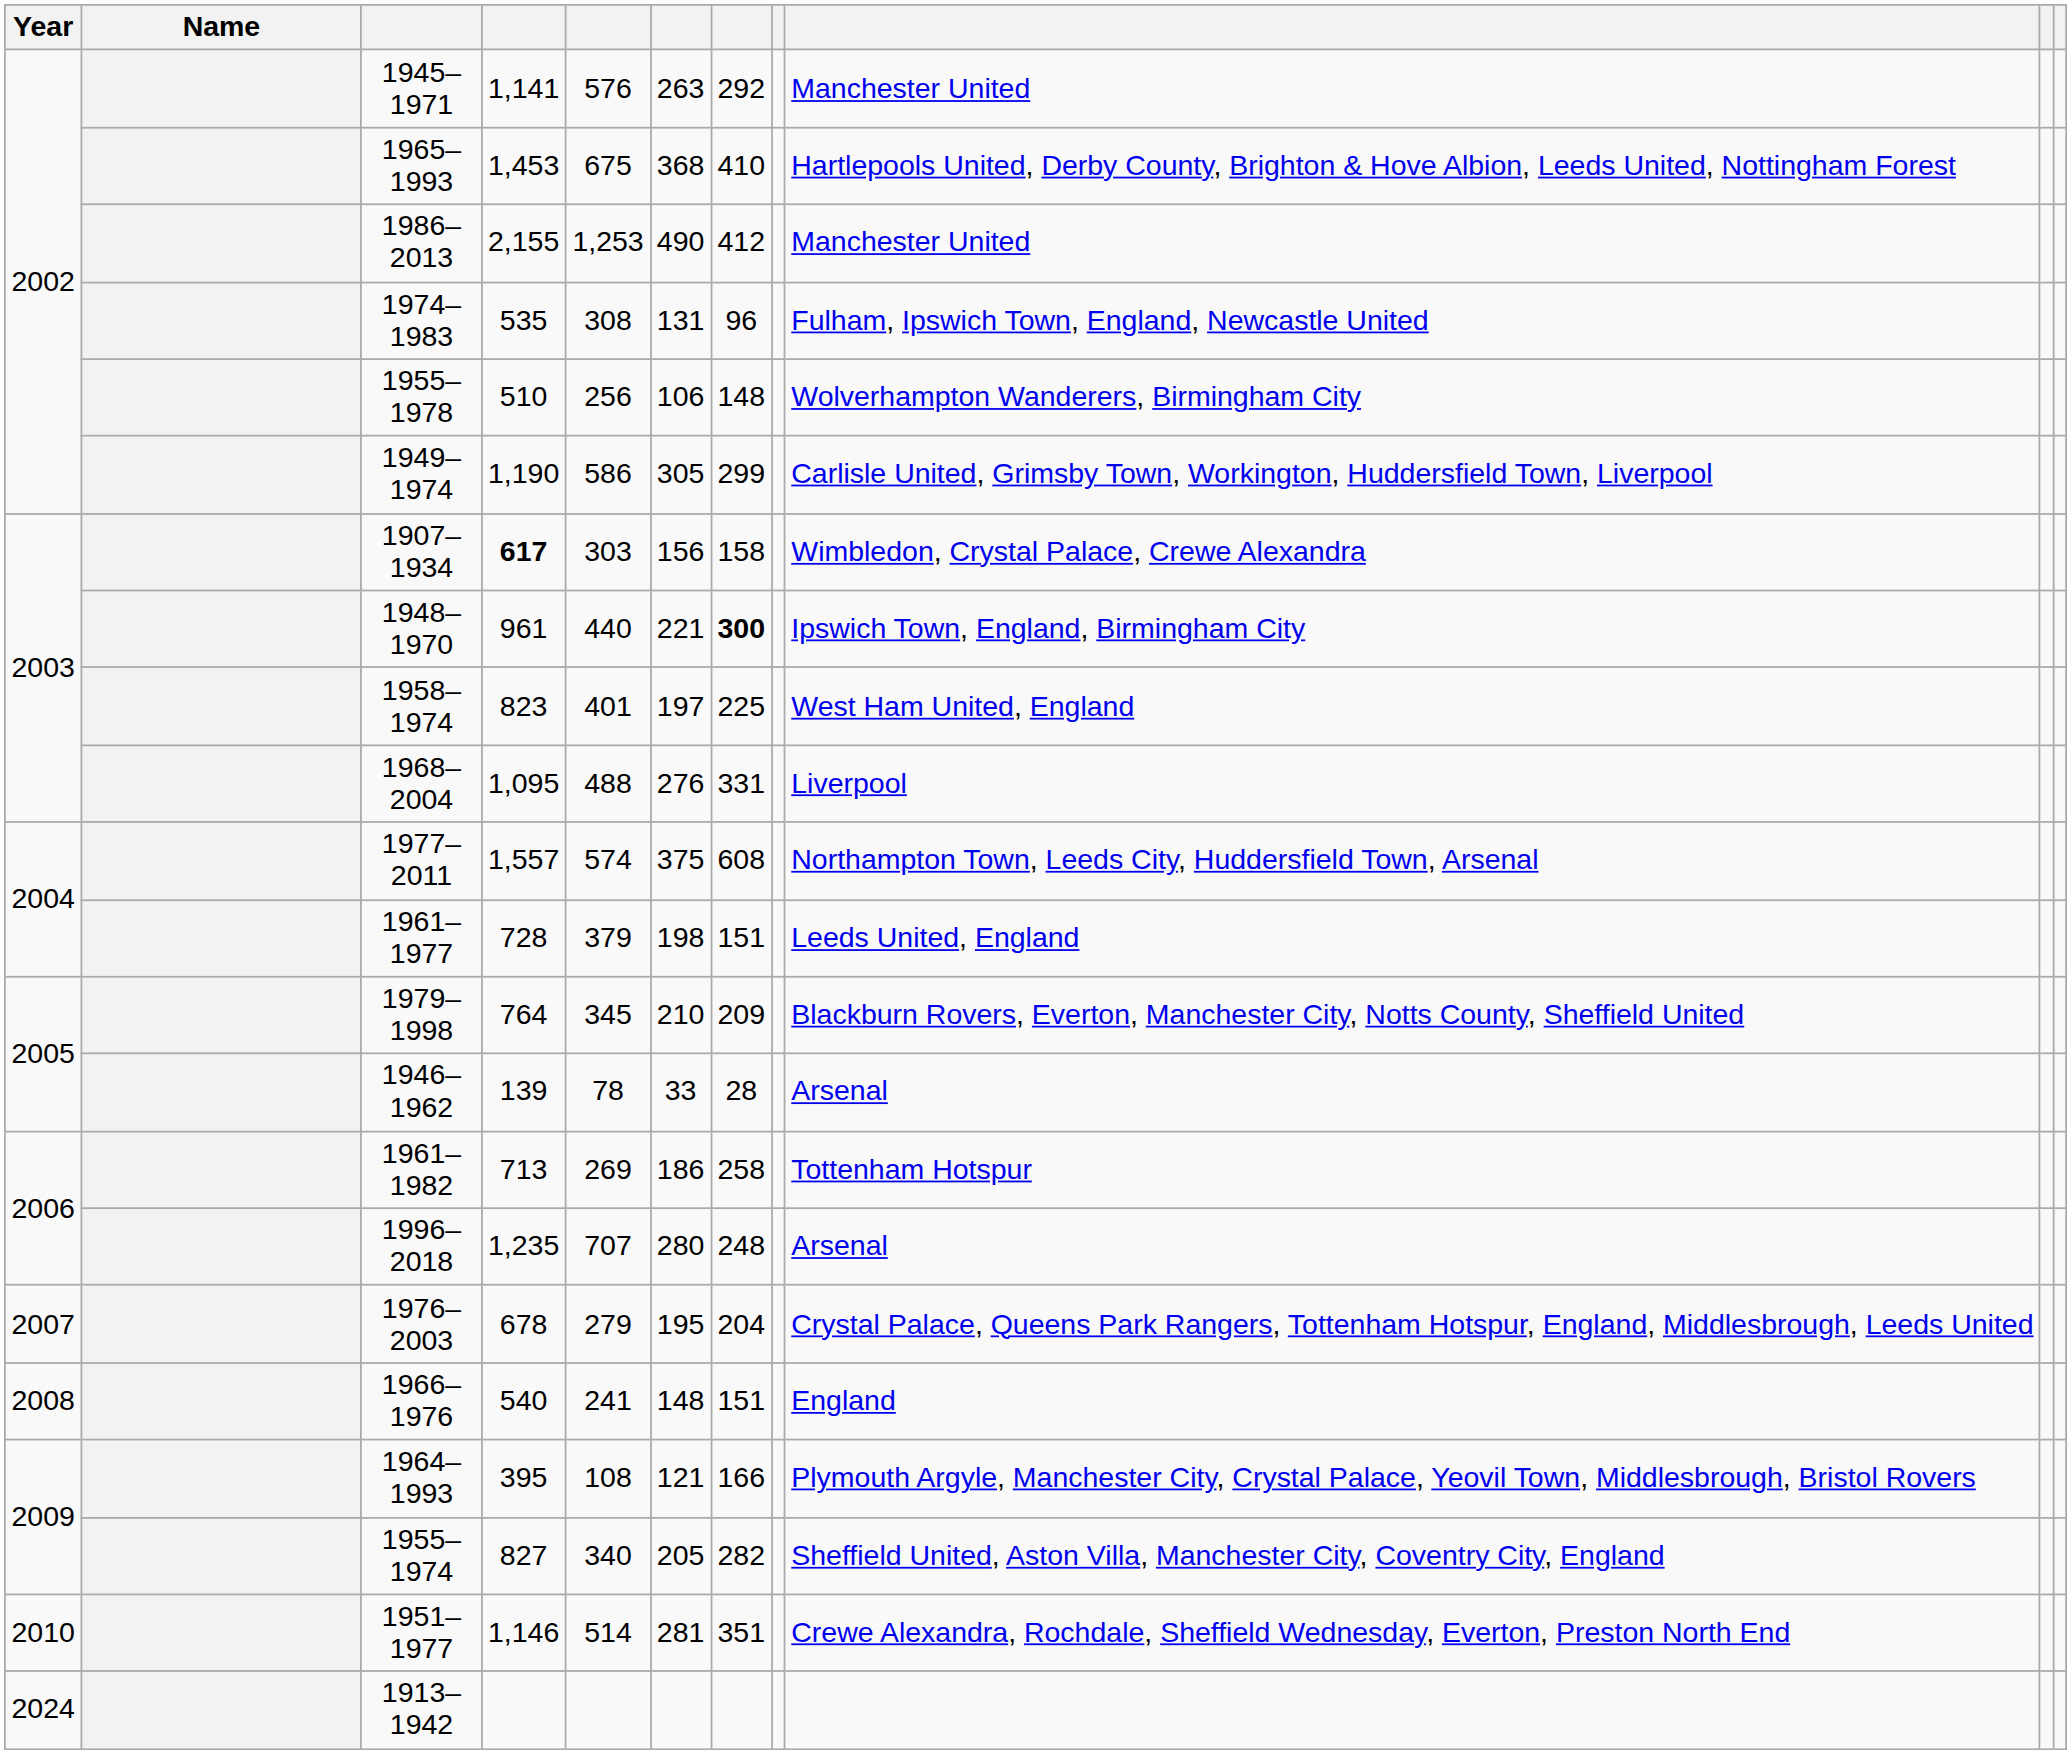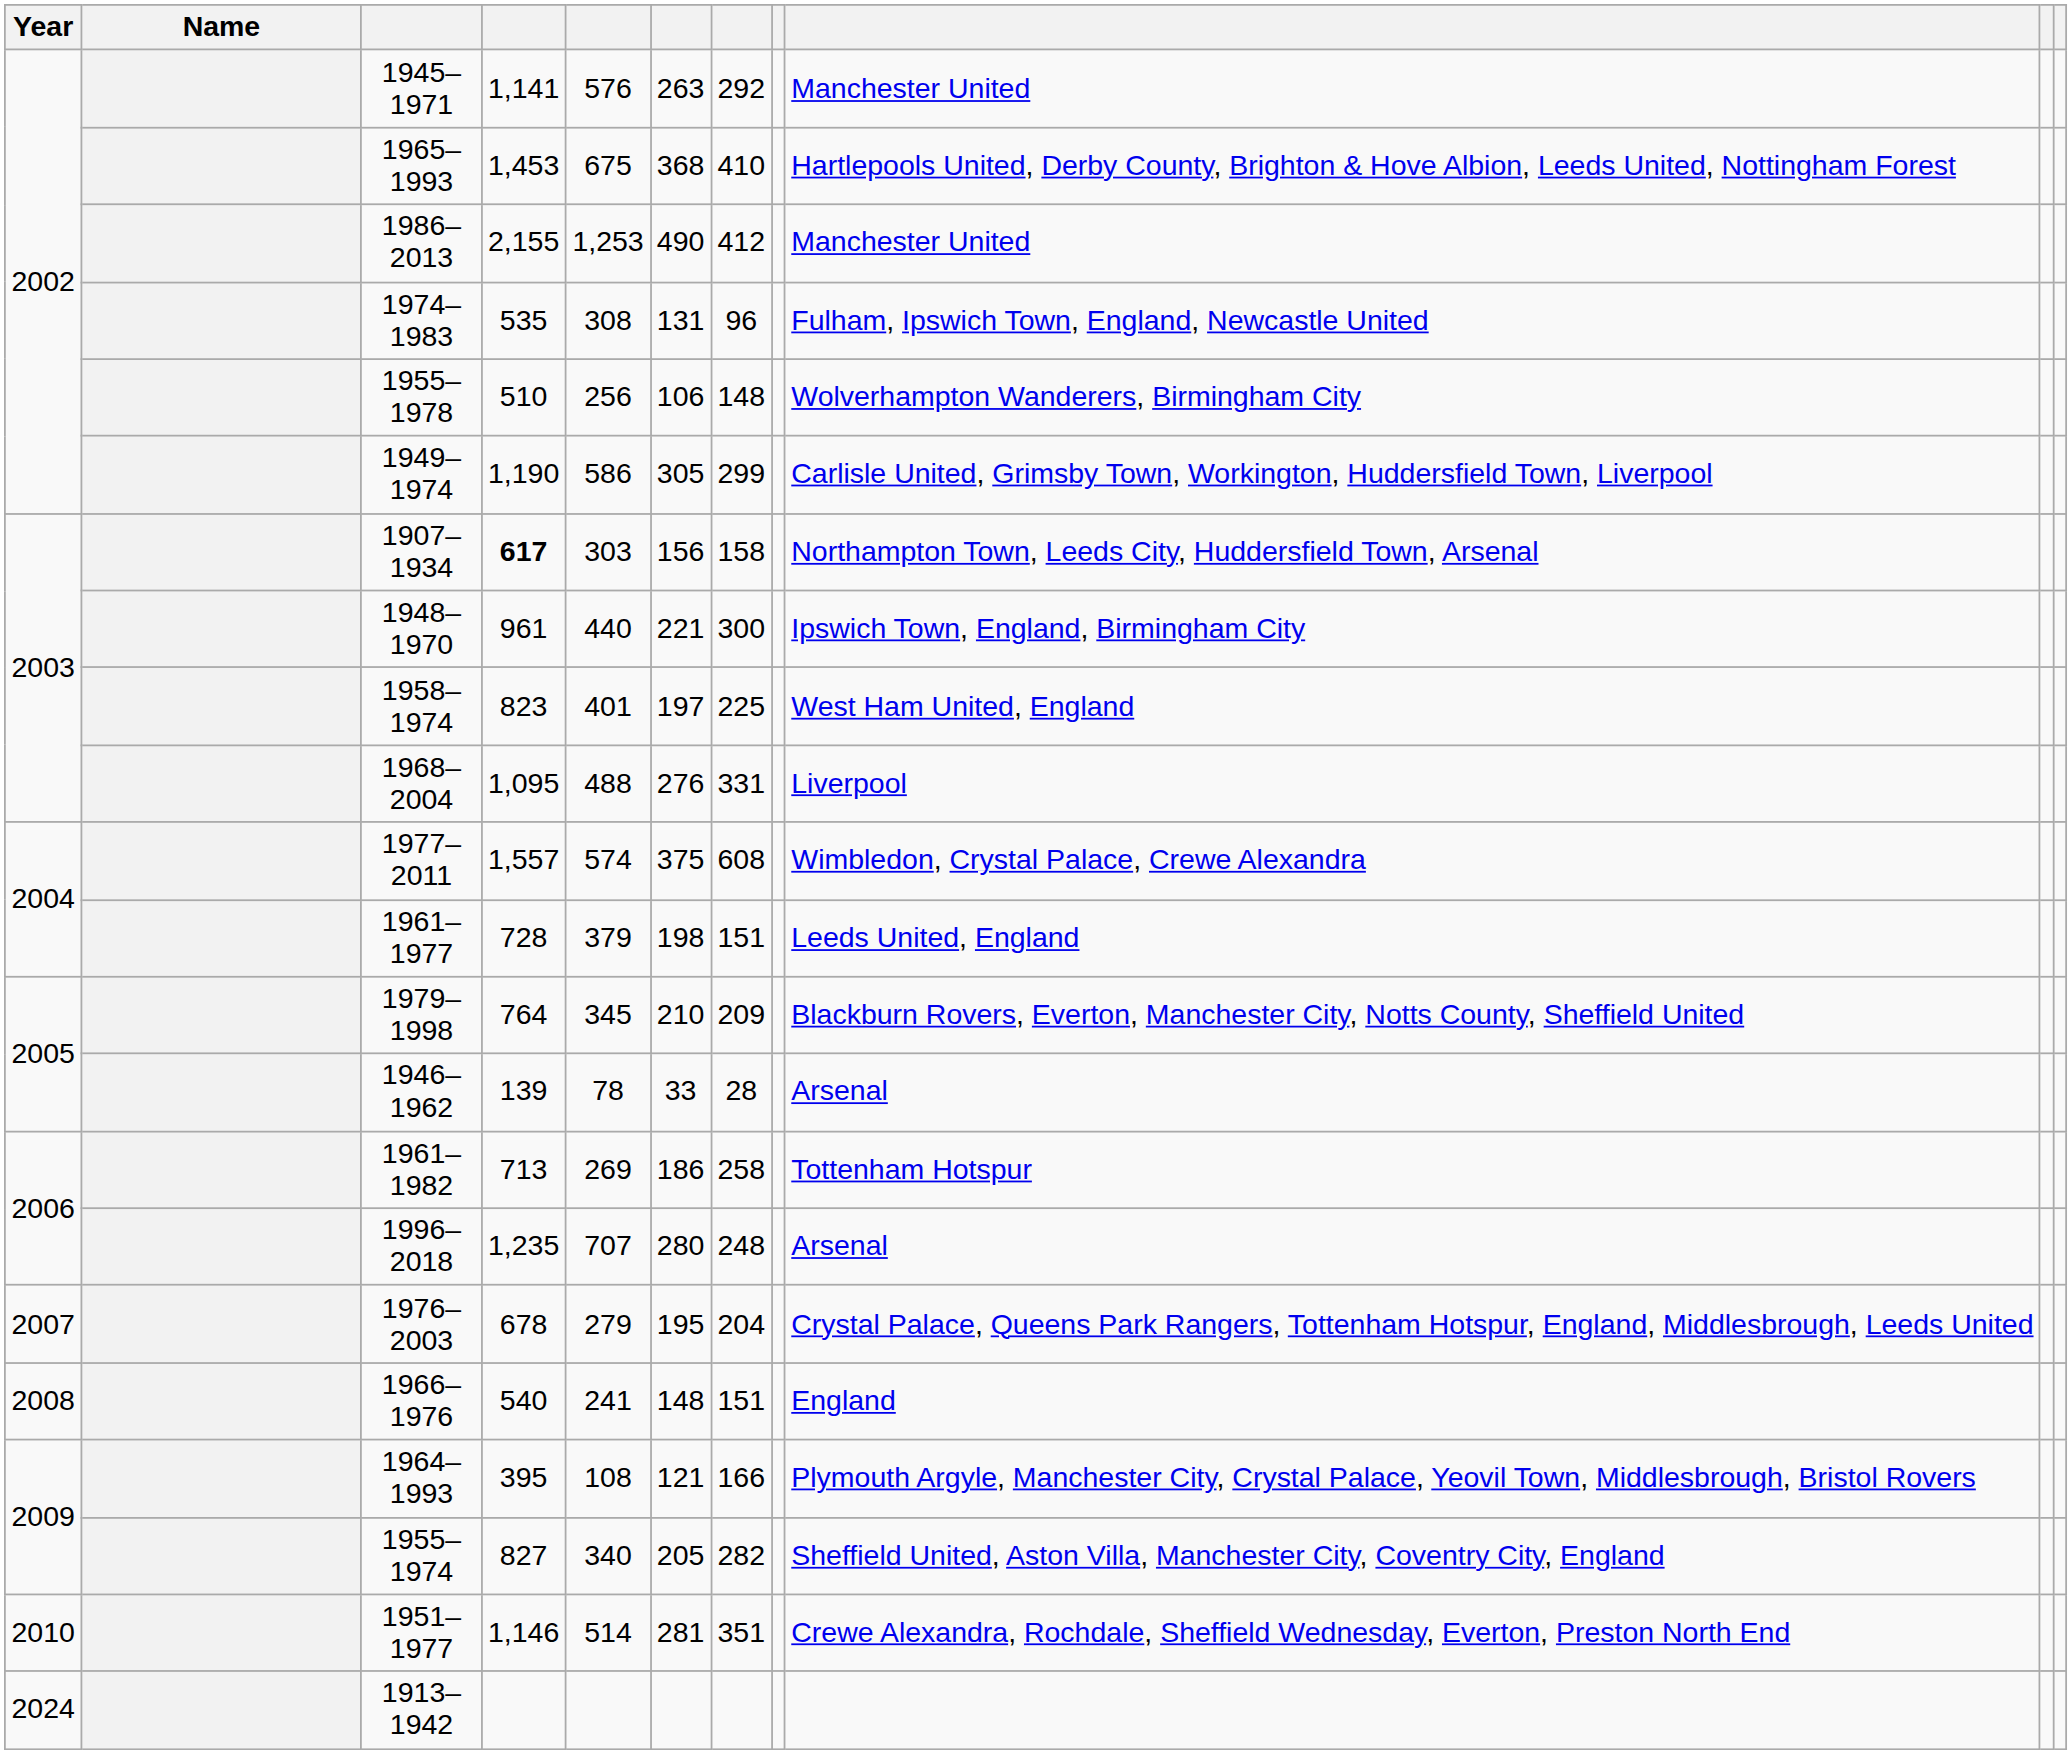 <table class="wikitable sortable plainrowheaders" style="text-align: center">
 <tr>
 <th scope="col">Year</th>
 <th scope="col" style="width: 150px;">Name</th>
 <th scope="col" style="width: 60px;"></th>
 <th scope="col"></th>
 <th scope="col"></th>
 <th scope="col"></th>
 <th scope="col"></th>
 <th scope="col"></th>
 <th scope="col"></th>
 <th scope="col" class="unsortable"></th>
 <th scope="col" class="unsortable"></th>
 </tr>
 <tr>
 <td rowspan="6">2002</td>
 <th scope="row"> </th>
 <td>1945–1971</td>
 <td>1,141</td>
 <td>576</td>
 <td>263</td>
 <td>292</td>
 <td></td>
 <td style="text-align:left;"><a href='#'>Manchester United</a></td>
 <td></td>
 <td></td>
 </tr>
 <tr>
 <th scope="row"> </th>
 <td>1965–1993</td>
 <td>1,453</td>
 <td>675</td>
 <td>368</td>
 <td>410</td>
 <td></td>
 <td style="text-align:left;"><a href='#'>Hartlepools United</a>, <a href='#'>Derby County</a>, <a href='#'>Brighton & Hove Albion</a>, <a href='#'>Leeds United</a>, <a href='#'>Nottingham Forest</a></td>
 <td></td>
 <td></td>
 </tr>
 <tr>
 <th scope="row"> </th>
 <td>1986–2013</td>
 <td>2,155</td>
 <td>1,253</td>
 <td>490</td>
 <td>412</td>
 <td></td>
 <td style="text-align:left;"><a href='#'>Manchester United</a></td>
 <td></td>
 <td></td>
 </tr>
 <tr>
 <th scope="row"> </th>
 <td>1974–1983</td>
 <td>535</td>
 <td>308</td>
 <td>131</td>
 <td>96</td>
 <td></td>
 <td style="text-align:left;"><a href='#'>Fulham</a>, <a href='#'>Ipswich Town</a>, <a href='#'>England</a>, <a href='#'>Newcastle United</a></td>
 <td></td>
 <td></td>
 </tr>
 <tr>
 <th scope="row"> </th>
 <td>1955–1978</td>
 <td>510</td>
 <td>256</td>
 <td>106</td>
 <td>148</td>
 <td></td>
 <td style="text-align:left;"><a href='#'>Wolverhampton Wanderers</a>, <a href='#'>Birmingham City</a></td>
 <td></td>
 <td></td>
 </tr>
 <tr>
 <th scope="row"> </th>
 <td>1949–1974</td>
 <td>1,190</td>
 <td>586</td>
 <td>305</td>
 <td>299</td>
 <td></td>
 <td style="text-align:left;"><a href='#'>Carlisle United</a>, <a href='#'>Grimsby Town</a>, <a href='#'>Workington</a>, <a href='#'>Huddersfield Town</a>, <a href='#'>Liverpool</a></td>
 <td></td>
 <td></td>
 </tr>
 <tr>
 <td rowspan="4">2003</td>
 <th scope="row"> </th>
 <td>1907–1934</td>
 <td><strong>617</strong></td>
 <td>303</td>
 <td>156</td>
 <td>158</td>
 <td></td>
-<td style="text-align:left;"><a href='#'>Wimbledon</a>, <a href='#'>Crystal Palace</a>, <a href='#'>Crewe Alexandra</a></td>
+<td style="text-align:left;"><a href='#'>Northampton Town</a>, <a href='#'>Leeds City</a>, <a href='#'>Huddersfield Town</a>, <a href='#'>Arsenal</a></td>
 <td></td>
 <td></td>
 </tr>
 <tr>
 <th scope="row"> </th>
 <td>1948–1970</td>
 <td>961</td>
 <td>440</td>
 <td>221</td>
-<td><strong>300</strong></td>
+<td>300</td>
 <td></td>
 <td style="text-align:left;"><a href='#'>Ipswich Town</a>, <a href='#'>England</a>, <a href='#'>Birmingham City</a></td>
 <td></td>
 <td></td>
 </tr>
 <tr>
 <th scope="row"> </th>
 <td>1958–1974</td>
 <td>823</td>
 <td>401</td>
 <td>197</td>
 <td>225</td>
 <td></td>
 <td style="text-align:left;"><a href='#'>West Ham United</a>, <a href='#'>England</a></td>
 <td></td>
 <td></td>
 </tr>
 <tr>
 <th scope="row"> </th>
 <td>1968–2004</td>
 <td>1,095</td>
 <td>488</td>
 <td>276</td>
 <td>331</td>
 <td></td>
 <td style="text-align:left;"><a href='#'>Liverpool</a></td>
 <td></td>
 <td></td>
 </tr>
 <tr>
 <td rowspan="2">2004</td>
 <th scope="row"> </th>
 <td>1977–2011</td>
 <td>1,557</td>
 <td>574</td>
 <td>375</td>
 <td>608</td>
 <td></td>
-<td style="text-align:left;"><a href='#'>Northampton Town</a>, <a href='#'>Leeds City</a>, <a href='#'>Huddersfield Town</a>, <a href='#'>Arsenal</a></td>
+<td style="text-align:left;"><a href='#'>Wimbledon</a>, <a href='#'>Crystal Palace</a>, <a href='#'>Crewe Alexandra</a></td>
 <td></td>
 <td></td>
 </tr>
 <tr>
 <th scope="row"> </th>
 <td>1961–1977</td>
 <td>728</td>
 <td>379</td>
 <td>198</td>
 <td>151</td>
 <td></td>
 <td style="text-align:left;"><a href='#'>Leeds United</a>, <a href='#'>England</a></td>
 <td></td>
 <td></td>
 </tr>
 <tr>
 <td rowspan="2">2005</td>
 <th scope="row"> </th>
 <td>1979–1998</td>
 <td>764</td>
 <td>345</td>
 <td>210</td>
 <td>209</td>
 <td></td>
 <td style="text-align:left;"><a href='#'>Blackburn Rovers</a>, <a href='#'>Everton</a>, <a href='#'>Manchester City</a>, <a href='#'>Notts County</a>, <a href='#'>Sheffield United</a></td>
 <td></td>
 <td></td>
 </tr>
 <tr>
 <th scope="row"> </th>
 <td>1946–1962</td>
 <td>139</td>
 <td>78</td>
 <td>33</td>
 <td>28</td>
 <td></td>
 <td style="text-align:left;"><a href='#'>Arsenal</a></td>
 <td></td>
 <td></td>
 </tr>
 <tr>
 <td rowspan="2">2006</td>
 <th scope="row"> </th>
 <td>1961–1982</td>
 <td>713</td>
 <td>269</td>
 <td>186</td>
 <td>258</td>
 <td></td>
 <td style="text-align:left;"><a href='#'>Tottenham Hotspur</a></td>
 <td></td>
 <td></td>
 </tr>
 <tr>
 <th scope="row"> </th>
 <td>1996–2018</td>
 <td>1,235</td>
 <td>707</td>
 <td>280</td>
 <td>248</td>
 <td></td>
 <td style="text-align:left;"><a href='#'>Arsenal</a></td>
 <td></td>
 <td></td>
 </tr>
 <tr>
 <td>2007</td>
 <th scope="row"> </th>
 <td>1976–2003</td>
 <td>678</td>
 <td>279</td>
 <td>195</td>
 <td>204</td>
 <td></td>
 <td style="text-align:left;"><a href='#'>Crystal Palace</a>, <a href='#'>Queens Park Rangers</a>, <a href='#'>Tottenham Hotspur</a>, <a href='#'>England</a>, <a href='#'>Middlesbrough</a>, <a href='#'>Leeds United</a></td>
 <td></td>
 <td></td>
 </tr>
 <tr>
 <td>2008</td>
 <th scope="row"> </th>
 <td>1966–1976</td>
 <td>540</td>
 <td>241</td>
 <td>148</td>
 <td>151</td>
 <td></td>
 <td style="text-align:left;"><a href='#'>England</a></td>
 <td></td>
 <td></td>
 </tr>
 <tr>
 <td rowspan="2">2009</td>
 <th scope="row"> </th>
 <td>1964–1993</td>
 <td>395</td>
 <td>108</td>
 <td>121</td>
 <td>166</td>
 <td></td>
 <td style="text-align:left;"><a href='#'>Plymouth Argyle</a>, <a href='#'>Manchester City</a>, <a href='#'>Crystal Palace</a>, <a href='#'>Yeovil Town</a>, <a href='#'>Middlesbrough</a>, <a href='#'>Bristol Rovers</a></td>
 <td></td>
 <td></td>
 </tr>
 <tr>
 <th scope="row"> </th>
 <td>1955–1974</td>
 <td>827</td>
 <td>340</td>
 <td>205</td>
 <td>282</td>
 <td></td>
 <td style="text-align:left;"><a href='#'>Sheffield United</a>, <a href='#'>Aston Villa</a>, <a href='#'>Manchester City</a>, <a href='#'>Coventry City</a>, <a href='#'>England</a></td>
 <td></td>
 <td></td>
 </tr>
 <tr>
 <td>2010</td>
 <th scope="row"> </th>
 <td>1951–1977</td>
 <td>1,146</td>
 <td>514</td>
 <td>281</td>
 <td>351</td>
 <td></td>
 <td style="text-align:left;"><a href='#'>Crewe Alexandra</a>, <a href='#'>Rochdale</a>, <a href='#'>Sheffield Wednesday</a>, <a href='#'>Everton</a>, <a href='#'>Preston North End</a></td>
 <td></td>
 <td></td>
 </tr>
 <tr>
 <td>2024</td>
 <th scope="row"> </th>
 <td>1913–1942</td>
 <td></td>
 <td></td>
 <td></td>
 <td></td>
 <td></td>
 <td style="text-align:left;"></td>
 <td></td>
 <td></td>
 </tr>
 </table>
